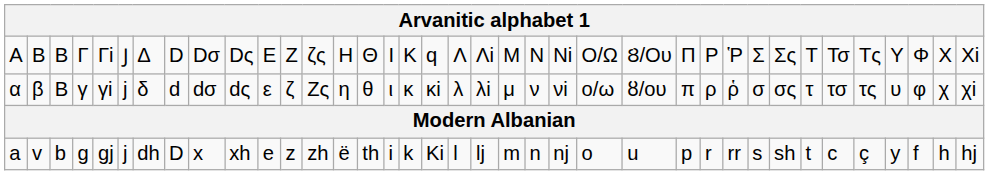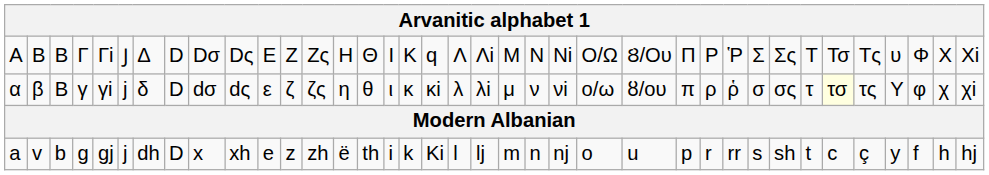 <table class="wikitable">
 <tr>
 <th colspan="37">Arvanitic alphabet 1</th>
 </tr>
 <tr>
 <td>Α</td>
 <td>Β</td>
 <td>B</td>
 <td>Γ</td>
 <td>Γi</td>
 <td>Ϳ</td>
 <td>Δ</td>
 <td>D</td>
 <td>Dσ</td>
 <td>Dς</td>
 <td>Ε</td>
 <td>Ζ</td>
-<td>ζς</td>
+<td>Ζς</td>
 <td>Η</td>
 <td>Θ</td>
 <td>Ι</td>
 <td>Κ</td>
 <td>q</td>
 <td>Λ</td>
 <td>Λi</td>
 <td>Μ</td>
 <td>Ν</td>
 <td>Νi</td>
 <td>Ο/Ω</td>
 <td>Ȣ/Ου</td>
 <td>Π</td>
 <td>Ρ</td>
 <td>Ῥ</td>
 <td>Σ</td>
 <td>Σς</td>
 <td>Τ</td>
 <td>Τσ</td>
 <td>Τς</td>
-<td>Υ</td>
+<td>υ</td>
 <td>Φ</td>
 <td>Χ</td>
 <td>Χi</td>
 </tr>
 <tr>
 <td>α</td>
 <td>β</td>
 <td>B</td>
 <td>γ</td>
 <td>γi</td>
 <td>ϳ</td>
 <td>δ</td>
-<td>d</td>
+<td>D</td>
 <td>dσ</td>
 <td>dς</td>
 <td>ε</td>
 <td>ζ</td>
-<td>Ζς</td>
+<td>ζς</td>
 <td>η</td>
 <td>θ</td>
 <td>ι</td>
 <td>κ</td>
 <td>κi</td>
 <td>λ</td>
 <td>λi</td>
 <td>μ</td>
 <td>ν</td>
 <td>νi</td>
 <td>ο/ω</td>
 <td>ȣ/ου</td>
 <td>π</td>
 <td>ρ</td>
 <td>ῥ</td>
 <td>σ</td>
 <td>σς</td>
 <td>τ</td>
-<td>τσ</td>
+<td style="background: lightyellow;">τσ</td>
 <td>τς</td>
-<td>υ</td>
+<td>Υ</td>
 <td>φ</td>
 <td>χ</td>
 <td>χi</td>
 </tr>
 <tr>
 <th colspan="37">Modern Albanian</th>
 </tr>
 <tr>
 <td>a</td>
 <td>v</td>
 <td>b</td>
 <td>g</td>
 <td>gj</td>
 <td>j</td>
 <td>dh</td>
 <td>D</td>
 <td>x</td>
 <td>xh</td>
 <td>e</td>
 <td>z</td>
 <td>zh</td>
 <td>ë</td>
 <td>th</td>
 <td>i</td>
 <td>k</td>
 <td>Κi</td>
 <td>l</td>
 <td>lj</td>
 <td>m</td>
 <td>n</td>
 <td>nj</td>
 <td>o</td>
 <td>u</td>
 <td>p</td>
 <td>r</td>
 <td>rr</td>
 <td>s</td>
 <td>sh</td>
 <td>t</td>
 <td>c</td>
 <td>ç</td>
 <td>y</td>
 <td>f</td>
 <td>h</td>
 <td>hj</td>
 </tr>
 </table>
